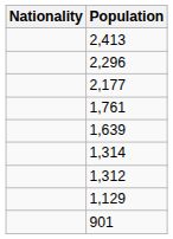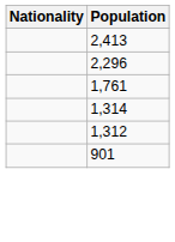 <table class="wikitable" style="float:right;">
 <tr>
 <th>Nationality</th>
 <th>Population</th>
 </tr>
 <tr>
 <td></td>
 <td>2,413</td>
 </tr>
 <tr>
 <td></td>
 <td>2,296</td>
 </tr>
 <tr>
 <td></td>
-<td>2,177</td>
-</tr>
-<tr>
-<td></td>
 <td>1,761</td>
-</tr>
-<tr>
-<td></td>
-<td>1,639</td>
 </tr>
 <tr>
 <td></td>
 <td>1,314</td>
 </tr>
 <tr>
 <td></td>
 <td>1,312</td>
 </tr>
 <tr>
 <td></td>
-<td>1,129</td>
-</tr>
-<tr>
-<td></td>
 <td>901</td>
 </tr>
 </table>
